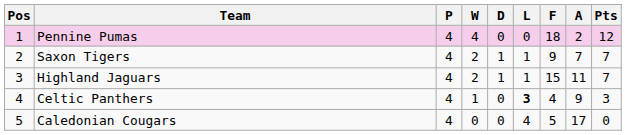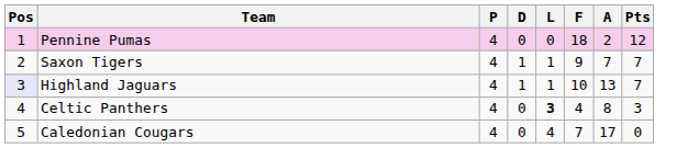 <table class="wikitable" style="text-align:centre; margin-right:2em;">
 <tr>
 <th width=20>Pos</th>
 <th width=400>Team</th>
 <th width=20>P</th>
-<th width=20>W</th>
 <th width=20>D</th>
 <th width=20>L</th>
 <th width=20>F</th>
 <th width=20>A</th>
 <th width=20>Pts</th>
 </tr>
 <tr align=center style="background: #F6CEEC;">
 <td>1</td>
 <td align="left">Pennine Pumas</td>
-<td>4</td>
 <td>4</td>
 <td>0</td>
 <td>0</td>
 <td>18</td>
 <td>2</td>
 <td>12</td>
 </tr>
 <tr align=center>
 <td>2</td>
 <td align="left">Saxon Tigers</td>
 <td>4</td>
-<td>2</td>
 <td>1</td>
 <td>1</td>
 <td>9</td>
 <td>7</td>
 <td>7</td>
 </tr>
 <tr align=center>
-<td>3</td>
+<td style="background: lavender;">3</td>
 <td align="left">Highland Jaguars</td>
 <td>4</td>
-<td>2</td>
 <td>1</td>
 <td>1</td>
-<td>15</td>
-<td>11</td>
+<td>10</td>
+<td>13</td>
 <td>7</td>
 </tr>
 <tr align=center>
 <td>4</td>
 <td align="left">Celtic Panthers</td>
 <td>4</td>
-<td>1</td>
 <td>0</td>
 <td><strong>3</strong></td>
 <td>4</td>
-<td>9</td>
+<td>8</td>
 <td>3</td>
 </tr>
 <tr align=center>
 <td>5</td>
 <td align="left">Caledonian Cougars</td>
 <td>4</td>
 <td>0</td>
-<td>0</td>
 <td>4</td>
-<td>5</td>
+<td>7</td>
 <td>17</td>
 <td>0</td>
 </tr>
 </table>
